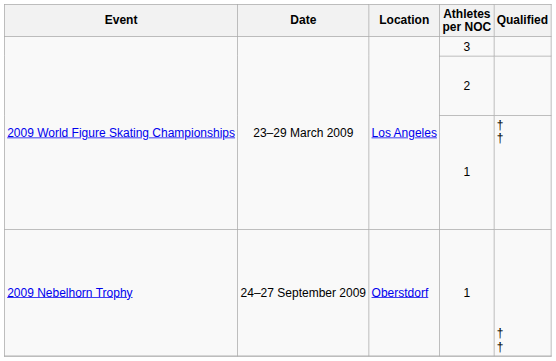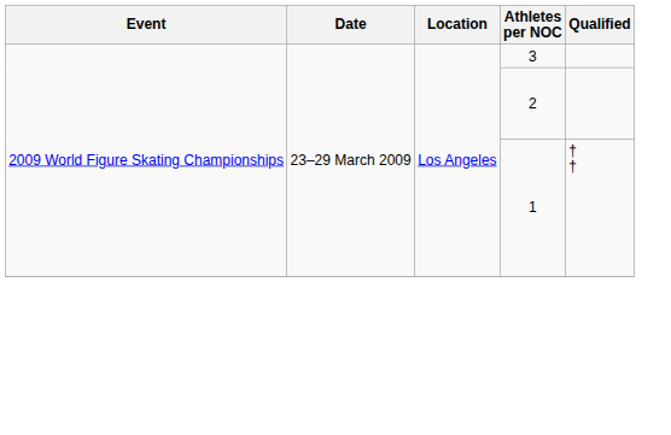 <table class="wikitable">
 <tr>
 <th>Event</th>
 <th>Date</th>
 <th>Location</th>
 <th>Athletes <br> per NOC</th>
 <th>Qualified</th>
 </tr>
 <tr>
 <td rowspan = 3><a href='#'>2009 World Figure Skating Championships</a></td>
 <td rowspan = 3 align="center">23–29 March 2009</td>
 <td rowspan = 3> <a href='#'>Los Angeles</a></td>
 <td align="center">3</td>
 <td></td>
 </tr>
 <tr>
 <td align="center">2</td>
 <td> <br>  <br>  <br>  <br> </td>
 </tr>
 <tr>
 <td align="center">1</td>
 <td> † <br> † <br>  <br>  <br>  <br>  <br>  <br>  <br> </td>
 </tr>
 <tr>
-<td><a href='#'>2009 Nebelhorn Trophy</a></td>
-<td align="center">24–27 September 2009</td>
-<td> <a href='#'>Oberstdorf</a></td>
-<td align="center">1</td>
-<td> <br>  <br>  <br>  <br>  <br>  <br> <s></s> <br>  † <br>  †</td>
-</tr>
-<tr>
 </tr>
 </table>
